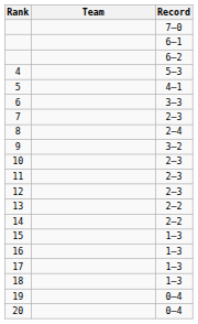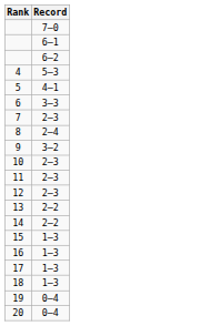 <table class="wikitable" style="text-align: center;">
 <tr>
 <th>Rank</th>
-<th width=170>Team</th>
 <th>Record</th>
 </tr>
 <tr>
 <td></td>
-<td align=left></td>
 <td>7–0</td>
 </tr>
 <tr>
 <td></td>
-<td align=left></td>
 <td>6–1</td>
 </tr>
 <tr>
 <td></td>
-<td align=left></td>
 <td>6–2</td>
 </tr>
 <tr>
 <td>4</td>
-<td align=left></td>
 <td>5–3</td>
 </tr>
 <tr>
 <td>5</td>
-<td align=left></td>
 <td>4–1</td>
 </tr>
 <tr>
 <td>6</td>
-<td align=left></td>
 <td>3–3</td>
 </tr>
 <tr>
 <td>7</td>
-<td align=left></td>
 <td>2–3</td>
 </tr>
 <tr>
 <td>8</td>
-<td align=left></td>
 <td>2–4</td>
 </tr>
 <tr>
 <td>9</td>
-<td align=left></td>
 <td>3–2</td>
 </tr>
 <tr>
 <td>10</td>
-<td align=left></td>
 <td>2–3</td>
 </tr>
 <tr>
 <td>11</td>
-<td align=left></td>
 <td>2–3</td>
 </tr>
 <tr>
 <td>12</td>
-<td align=left></td>
 <td>2–3</td>
 </tr>
 <tr>
 <td>13</td>
-<td align=left></td>
 <td>2–2</td>
 </tr>
 <tr>
 <td>14</td>
-<td align=left></td>
 <td>2–2</td>
 </tr>
 <tr>
 <td>15</td>
-<td align=left></td>
 <td>1–3</td>
 </tr>
 <tr>
 <td>16</td>
-<td align=left></td>
 <td>1–3</td>
 </tr>
 <tr>
 <td>17</td>
-<td align=left></td>
 <td>1–3</td>
 </tr>
 <tr>
 <td>18</td>
-<td align=left></td>
 <td>1–3</td>
 </tr>
 <tr>
 <td>19</td>
-<td align=left></td>
 <td>0–4</td>
 </tr>
 <tr>
 <td>20</td>
-<td align=left></td>
 <td>0–4</td>
 </tr>
 </table>
